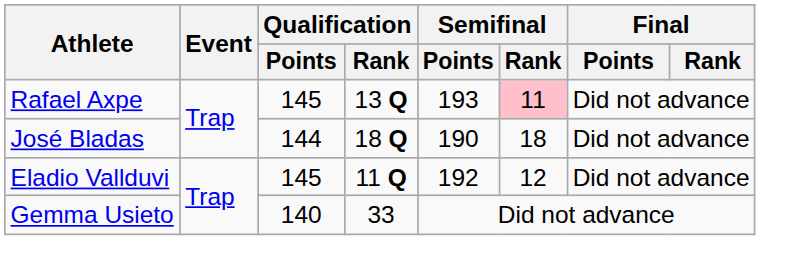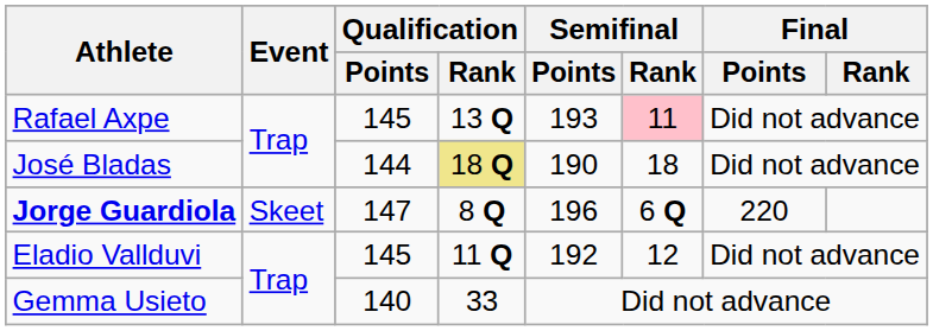 <table class="wikitable" style="font-size:90%">
 <tr>
 <th rowspan="2">Athlete</th>
 <th rowspan="2">Event</th>
 <th colspan=2>Qualification</th>
 <th colspan=2>Semifinal</th>
 <th colspan=2>Final</th>
 </tr>
 <tr style="font-size:95%">
 <th>Points</th>
 <th>Rank</th>
 <th>Points</th>
 <th>Rank</th>
 <th>Points</th>
 <th>Rank</th>
 </tr>
 <tr align=center>
 <td align=left><a href='#'>Rafael Axpe</a></td>
 <td align=left rowspan=2><a href='#'>Trap</a></td>
 <td>145</td>
 <td>13 <strong>Q</strong></td>
 <td>193</td>
 <td style="background: pink;">11</td>
 <td colspan=2>Did not advance</td>
 </tr>
 <tr align=center>
 <td align=left><a href='#'>José Bladas</a></td>
 <td>144</td>
-<td>18 <strong>Q</strong></td>
+<td style="background: khaki;">18 <strong>Q</strong></td>
 <td>190</td>
 <td>18</td>
 <td colspan=2>Did not advance</td>
+</tr>
+<tr align=center>
+<td align=left><strong><a href='#'>Jorge Guardiola</a></strong></td>
+<td align=left><a href='#'>Skeet</a></td>
+<td>147</td>
+<td>8 <strong>Q</strong></td>
+<td>196</td>
+<td>6 <strong>Q</strong></td>
+<td>220</td>
+<td></td>
 </tr>
 <tr align=center>
 <td align=left><a href='#'>Eladio Vallduvi</a></td>
 <td align=left rowspan=2><a href='#'>Trap</a></td>
 <td>145</td>
 <td>11 <strong>Q</strong></td>
 <td>192</td>
 <td>12</td>
 <td colspan=2>Did not advance</td>
 </tr>
 <tr align=center>
 <td align=left><a href='#'>Gemma Usieto</a></td>
 <td>140</td>
 <td>33</td>
 <td colspan=4>Did not advance</td>
 </tr>
 </table>
